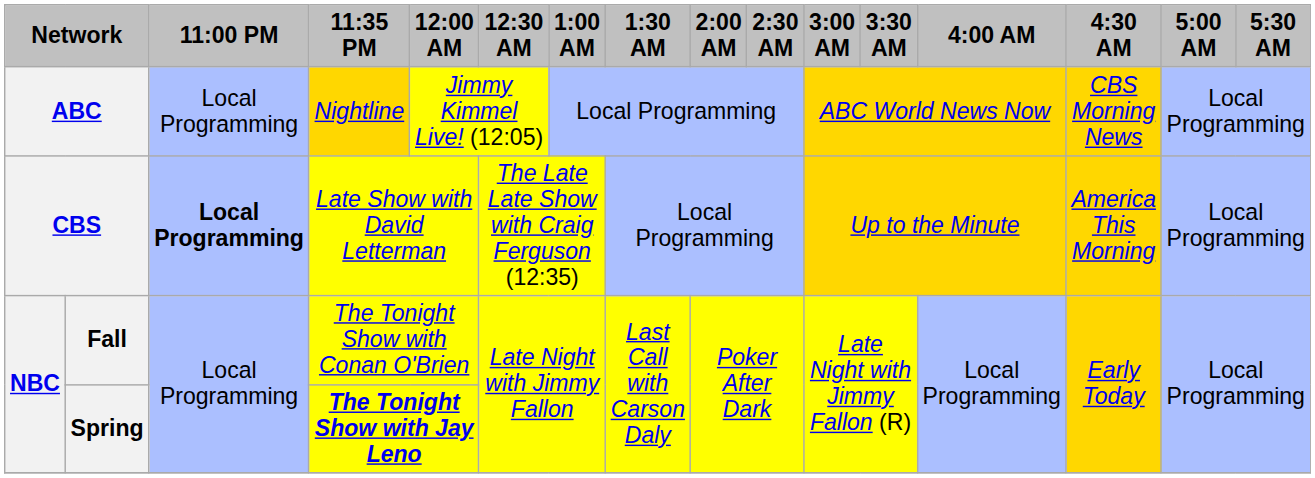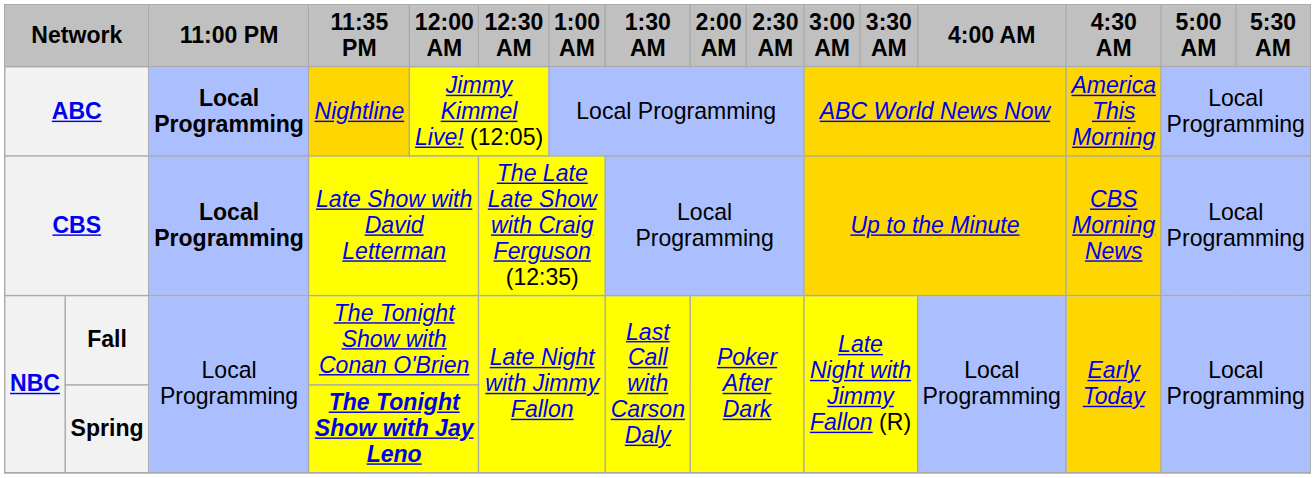 <table class="wikitable" style="width:100%;margin-right:0;text-align:center">
 <tr>
 <th colspan="2" style="background-color:#C0C0C0;text-align:center">Network</th>
 <th style="background-color:#C0C0C0;text-align:center">11:00 PM</th>
 <th style="background-color:#C0C0C0;text-align:center">11:35 PM</th>
 <th style="background-color:#C0C0C0;text-align:center">12:00 AM</th>
 <th style="background-color:#C0C0C0;text-align:center">12:30 AM</th>
 <th style="background-color:#C0C0C0;text-align:center">1:00 AM</th>
 <th style="background-color:#C0C0C0;text-align:center">1:30 AM</th>
 <th style="background-color:#C0C0C0;text-align:center">2:00 AM</th>
 <th style="background-color:#C0C0C0;text-align:center">2:30 AM</th>
 <th style="background-color:#C0C0C0;text-align:center">3:00 AM</th>
 <th style="background-color:#C0C0C0;text-align:center">3:30 AM</th>
 <th style="background-color:#C0C0C0;text-align:center">4:00 AM</th>
 <th style="background-color:#C0C0C0;text-align:center">4:30 AM</th>
 <th style="background-color:#C0C0C0;text-align:center">5:00 AM</th>
 <th style="background-color:#C0C0C0;text-align:center">5:30 AM</th>
 </tr>
 <tr>
 <th colspan="2"><a href='#'>ABC</a></th>
-<td colspan="1" style="background:#abbfff">Local Programming</td>
+<td colspan="1" style="background:#abbfff"><strong>Local Programming</strong></td>
 <td colspan="1" style="background:gold"><em><a href='#'>Nightline</a></em></td>
 <td colspan="2" style="background:yellow"><em><a href='#'>Jimmy Kimmel Live!</a></em> (12:05)</td>
 <td colspan="4" style="background:#abbfff">Local Programming</td>
 <td colspan="3" style="background:gold"><em><a href='#'>ABC World News Now</a></em></td>
-<td colspan="1" style="background:gold"><em><a href='#'>CBS Morning News</a></em></td>
+<td colspan="1" style="background:gold"><em><a href='#'>America This Morning</a></em></td>
 <td colspan="2" style="background:#abbfff">Local Programming</td>
 </tr>
 <tr>
 <th colspan="2"><a href='#'>CBS</a></th>
 <td colspan="1" style="background:#abbfff"><strong>Local Programming</strong></td>
 <td colspan="2" style="background:yellow"><em><a href='#'>Late Show with David Letterman</a></em></td>
 <td colspan="2" style="background:yellow"><em><a href='#'>The Late Late Show with Craig Ferguson</a></em> (12:35)</td>
 <td colspan="3" style="background:#abbfff">Local Programming</td>
 <td colspan="3" style="background:gold"><em><a href='#'>Up to the Minute</a></em></td>
-<td colspan="1" style="background:gold"><em><a href='#'>America This Morning</a></em></td>
+<td colspan="1" style="background:gold"><em><a href='#'>CBS Morning News</a></em></td>
 <td colspan="2" style="background:#abbfff">Local Programming</td>
 </tr>
 <tr>
 <th colspan="1" rowspan ="2"><a href='#'>NBC</a></th>
 <th>Fall</th>
 <td colspan="1" rowspan ="2" style="background:#abbfff">Local Programming</td>
 <td colspan="2" rowspan ="1" style="background:yellow"><em><a href='#'>The Tonight Show with Conan O'Brien</a></em></td>
 <td colspan="2" rowspan ="2" style="background:yellow"><em><a href='#'>Late Night with Jimmy Fallon</a></em></td>
 <td colspan="1" rowspan ="2" style="background:yellow"><em><a href='#'>Last Call with Carson Daly</a></em></td>
 <td colspan="2" rowspan ="2" style="background:yellow"><em><a href='#'>Poker After Dark</a></em></td>
 <td colspan="2" rowspan ="2" style="background:yellow"><em><a href='#'>Late Night with Jimmy Fallon</a></em> (R)</td>
 <td colspan="1" rowspan ="2" style="background:#abbfff">Local Programming</td>
 <td colspan="1" rowspan ="2" style="background:gold"><em><a href='#'>Early Today</a></em></td>
 <td colspan="2" rowspan ="2" style="background:#abbfff">Local Programming</td>
 </tr>
 <tr>
 <th>Spring</th>
 <td colspan="2" rowspan ="1" style="background:yellow"><strong><em><a href='#'>The Tonight Show with Jay Leno</a></em></strong></td>
 </tr>
 <tr>
 </tr>
 </table>
